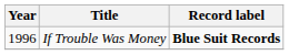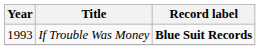 <table class="wikitable sortable">
 <tr>
 <th>Year</th>
 <th>Title</th>
 <th>Record label</th>
 </tr>
 <tr>
-<td>1996</td>
+<td>1993</td>
 <td><em>If Trouble Was Money</em></td>
 <td align="left"><strong>Blue Suit Records</strong></td>
 </tr>
 <tr>
 </tr>
 </table>
